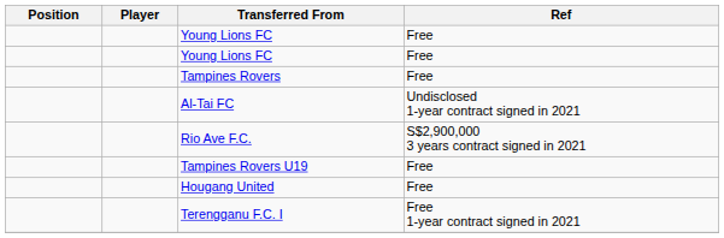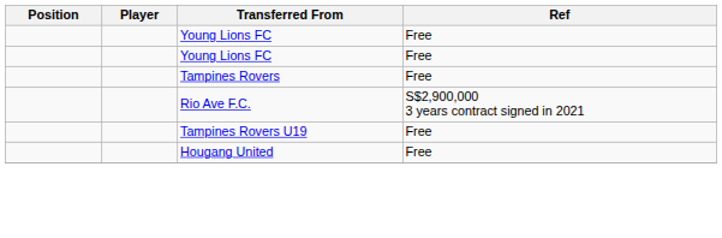 <table class="wikitable sortable" style="width:70%; text-align:center; font-size:100%; text-align:left;">
 <tr>
 <th>Position</th>
 <th>Player</th>
 <th>Transferred From</th>
 <th>Ref</th>
 </tr>
 <tr>
 <td></td>
 <td></td>
 <td> <a href='#'>Young Lions FC</a></td>
 <td>Free </td>
 </tr>
 <tr>
 <td></td>
 <td></td>
 <td> <a href='#'>Young Lions FC</a></td>
 <td>Free </td>
 </tr>
 <tr>
 <td></td>
 <td></td>
 <td> <a href='#'>Tampines Rovers</a></td>
 <td>Free </td>
 </tr>
 <tr>
 <td></td>
 <td></td>
-<td> <a href='#'>Al-Tai FC</a></td>
-<td>Undisclosed <br> 1-year contract signed in 2021 </td>
-</tr>
-<tr>
-<td></td>
-<td></td>
 <td> <a href='#'>Rio Ave F.C.</a></td>
 <td>S$2,900,000 <br> 3 years contract signed in 2021 </td>
 </tr>
 <tr>
 <td></td>
 <td></td>
 <td> <a href='#'>Tampines Rovers U19</a></td>
 <td>Free</td>
 </tr>
 <tr>
 <td></td>
 <td></td>
 <td> <a href='#'>Hougang United</a></td>
 <td>Free </td>
 </tr>
 <tr>
-<td></td>
-<td></td>
-<td> <a href='#'>Terengganu F.C. I</a></td>
-<td>Free <br> 1-year contract signed in 2021 </td>
-</tr>
-<tr>
 </tr>
 </table>
